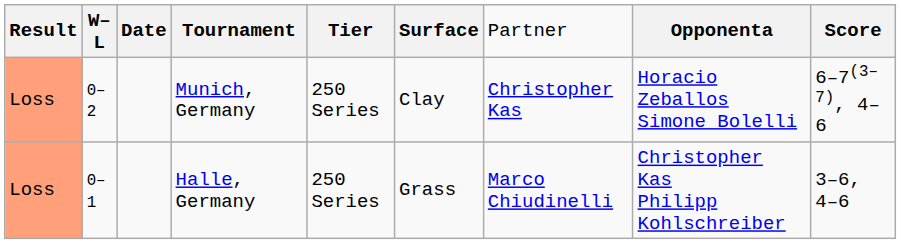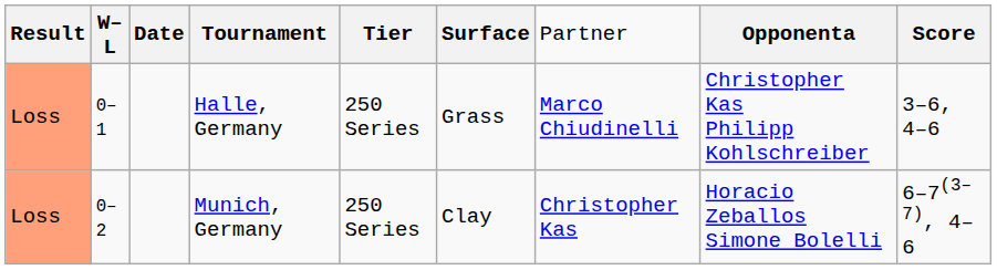 <table class="sortable wikitable">
 <tr>
 <th>Result</th>
 <th class="unsortable">W–L</th>
 <th>Date</th>
 <th>Tournament</th>
 <th>Tier</th>
 <th>Surface</th>
 <td>Partner</td>
 <th>Opponenta</th>
 <th class="unsortable">Score</th>
 </tr>
 <tr>
 <td bgcolor=FFA07A>Loss</td>
+<td><small>0–1</small></td>
+<td><a href='#'></a></td>
+<td><a href='#'>Halle</a>, Germany</td>
+<td>250 Series</td>
+<td>Grass</td>
+<td> <a href='#'>Marco Chiudinelli</a></td>
+<td> <a href='#'>Christopher Kas</a> <br>  <a href='#'>Philipp Kohlschreiber</a></td>
+<td>3–6, 4–6</td>
+</tr>
+<tr>
+<td bgcolor=FFA07A>Loss</td>
 <td><small>0–2</small></td>
 <td><a href='#'></a></td>
 <td><a href='#'>Munich</a>, Germany</td>
 <td>250 Series</td>
 <td>Clay</td>
 <td> <a href='#'>Christopher Kas</a></td>
 <td> <a href='#'>Horacio Zeballos</a> <br>  <a href='#'>Simone Bolelli</a></td>
 <td>6–7<sup>(3–7)</sup>, 4–6</td>
 </tr>
-<tr>
-<td bgcolor=FFA07A>Loss</td>
-<td><small>0–1</small></td>
-<td><a href='#'></a></td>
-<td><a href='#'>Halle</a>, Germany</td>
-<td>250 Series</td>
-<td>Grass</td>
-<td> <a href='#'>Marco Chiudinelli</a></td>
-<td> <a href='#'>Christopher Kas</a> <br>  <a href='#'>Philipp Kohlschreiber</a></td>
-<td>3–6, 4–6</td>
-</tr>
 </table>
